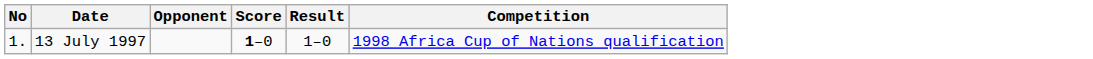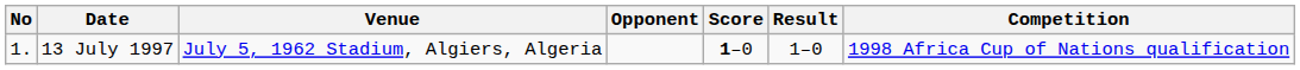 <table class="wikitable" style="font-size:85%;">
 <tr>
 <th>No</th>
 <th>Date</th>
+<th>Venue</th>
 <th>Opponent</th>
 <th>Score</th>
 <th>Result</th>
 <th>Competition</th>
 </tr>
 <tr>
 <td>1.</td>
 <td>13 July 1997</td>
+<td><a href='#'>July 5, 1962 Stadium</a>, Algiers, Algeria</td>
 <td></td>
 <td align=center><strong>1</strong>–0</td>
 <td align=center>1–0</td>
 <td><a href='#'>1998 Africa Cup of Nations qualification</a></td>
 </tr>
 </table>
